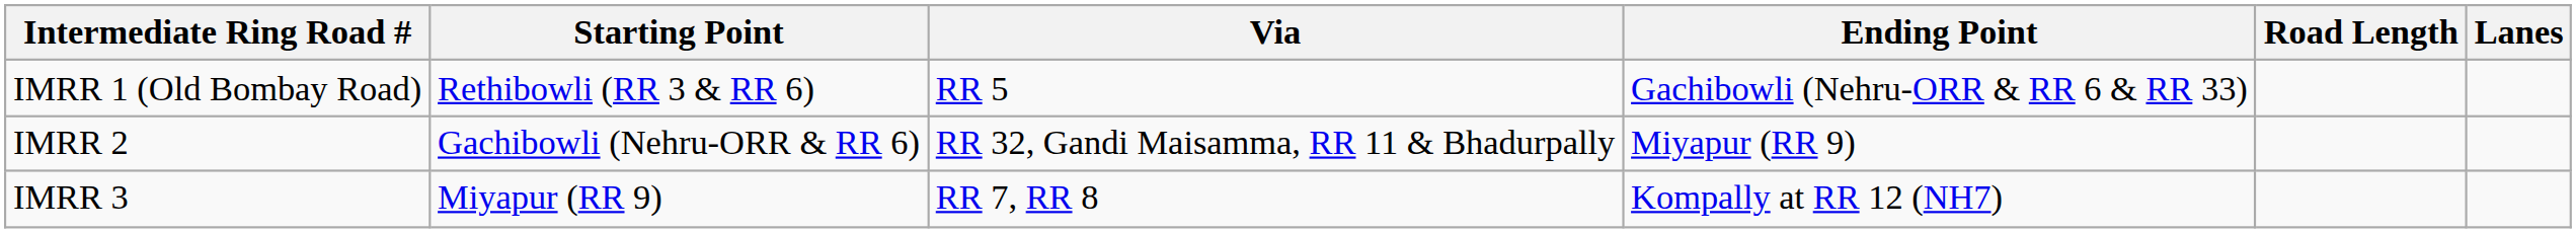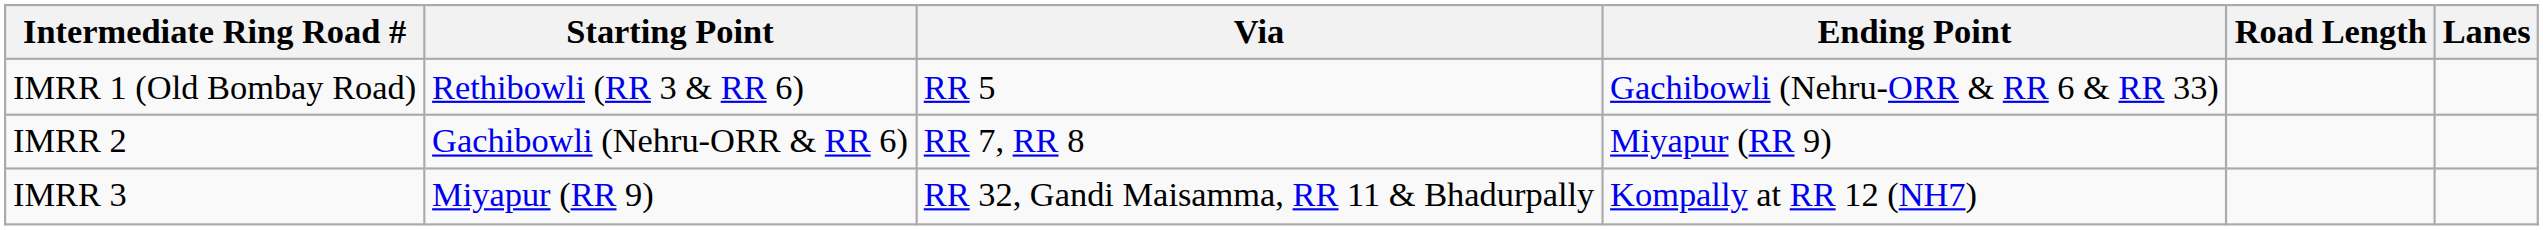 <table class="wikitable sortable">
 <tr>
 <th>Intermediate Ring Road #</th>
 <th>Starting Point</th>
 <th>Via</th>
 <th>Ending Point</th>
 <th>Road Length</th>
 <th>Lanes</th>
 </tr>
 <tr>
 <td>IMRR 1 (Old Bombay Road)</td>
 <td><a href='#'>Rethibowli</a> (<a href='#'>RR</a> 3 & <a href='#'>RR</a> 6)</td>
 <td><a href='#'>RR</a> 5</td>
 <td><a href='#'>Gachibowli</a> (Nehru-<a href='#'>ORR</a> & <a href='#'>RR</a> 6 & <a href='#'>RR</a> 33)</td>
 <td></td>
 <td></td>
 </tr>
 <tr>
 <td>IMRR 2</td>
 <td><a href='#'>Gachibowli</a> (Nehru-ORR & <a href='#'>RR</a> 6)</td>
-<td><a href='#'>RR</a> 32, Gandi Maisamma, <a href='#'>RR</a> 11 & Bhadurpally</td>
+<td><a href='#'>RR</a> 7, <a href='#'>RR</a> 8</td>
 <td><a href='#'>Miyapur</a> (<a href='#'>RR</a> 9)</td>
 <td></td>
 <td></td>
 </tr>
 <tr>
 <td>IMRR 3</td>
 <td><a href='#'>Miyapur</a> (<a href='#'>RR</a> 9)</td>
-<td><a href='#'>RR</a> 7, <a href='#'>RR</a> 8</td>
+<td><a href='#'>RR</a> 32, Gandi Maisamma, <a href='#'>RR</a> 11 & Bhadurpally</td>
 <td><a href='#'>Kompally</a> at <a href='#'>RR</a> 12 (<a href='#'>NH7</a>)</td>
 <td></td>
 <td></td>
 </tr>
 </table>
